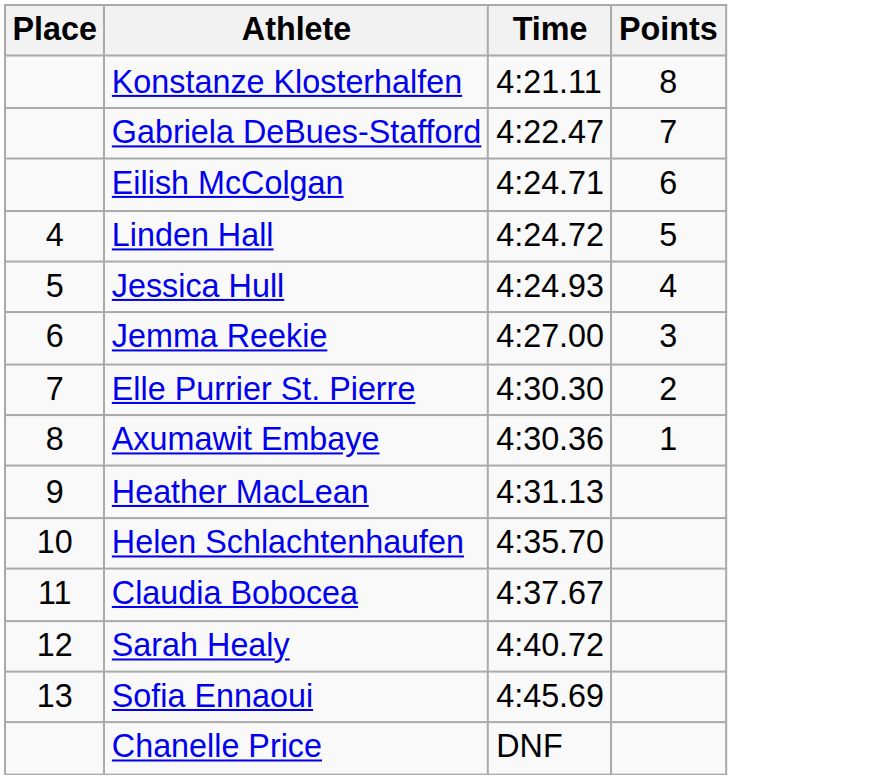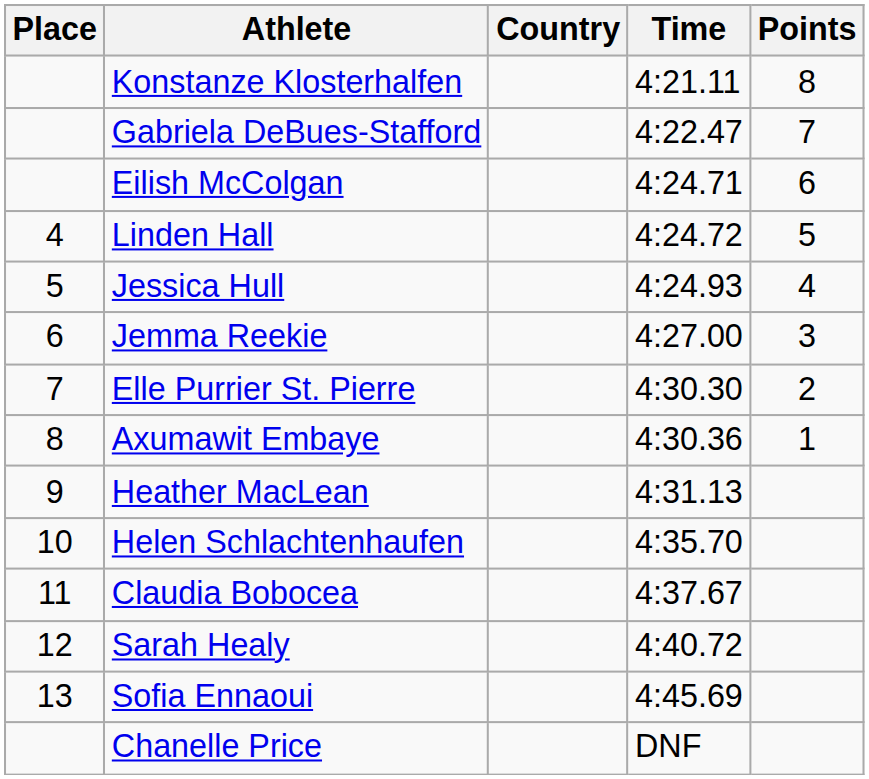 <table class="wikitable">
 <tr>
 <th>Place</th>
 <th>Athlete</th>
+<th>Country</th>
 <th>Time</th>
 <th>Points</th>
 </tr>
 <tr>
 <td align=center></td>
 <td><a href='#'>Konstanze Klosterhalfen</a></td>
+<td></td>
 <td>4:21.11</td>
 <td align=center>8</td>
 </tr>
 <tr>
 <td align=center></td>
 <td><a href='#'>Gabriela DeBues-Stafford</a></td>
+<td></td>
 <td>4:22.47</td>
 <td align=center>7</td>
 </tr>
 <tr>
 <td align=center></td>
 <td><a href='#'>Eilish McColgan</a></td>
+<td></td>
 <td>4:24.71</td>
 <td align=center>6</td>
 </tr>
 <tr>
 <td align=center>4</td>
 <td><a href='#'>Linden Hall</a></td>
+<td></td>
 <td>4:24.72</td>
 <td align=center>5</td>
 </tr>
 <tr>
 <td align=center>5</td>
 <td><a href='#'>Jessica Hull</a></td>
+<td></td>
 <td>4:24.93</td>
 <td align=center>4</td>
 </tr>
 <tr>
 <td align=center>6</td>
 <td><a href='#'>Jemma Reekie</a></td>
+<td></td>
 <td>4:27.00</td>
 <td align=center>3</td>
 </tr>
 <tr>
 <td align=center>7</td>
 <td><a href='#'>Elle Purrier St. Pierre</a></td>
+<td></td>
 <td>4:30.30</td>
 <td align=center>2</td>
 </tr>
 <tr>
 <td align=center>8</td>
 <td><a href='#'>Axumawit Embaye</a></td>
+<td></td>
 <td>4:30.36</td>
 <td align=center>1</td>
 </tr>
 <tr>
 <td align=center>9</td>
 <td><a href='#'>Heather MacLean</a></td>
+<td></td>
 <td>4:31.13</td>
 <td align=center></td>
 </tr>
 <tr>
 <td align=center>10</td>
 <td><a href='#'>Helen Schlachtenhaufen</a></td>
+<td></td>
 <td>4:35.70</td>
 <td align=center></td>
 </tr>
 <tr>
 <td align=center>11</td>
 <td><a href='#'>Claudia Bobocea</a></td>
+<td></td>
 <td>4:37.67</td>
 <td align=center></td>
 </tr>
 <tr>
 <td align=center>12</td>
 <td><a href='#'>Sarah Healy</a></td>
+<td></td>
 <td>4:40.72</td>
 <td align=center></td>
 </tr>
 <tr>
 <td align=center>13</td>
 <td><a href='#'>Sofia Ennaoui</a></td>
+<td></td>
 <td>4:45.69</td>
 <td align=center></td>
 </tr>
 <tr>
 <td align=center></td>
 <td><a href='#'>Chanelle Price</a></td>
+<td></td>
 <td>DNF</td>
 <td align=center></td>
 </tr>
 </table>
